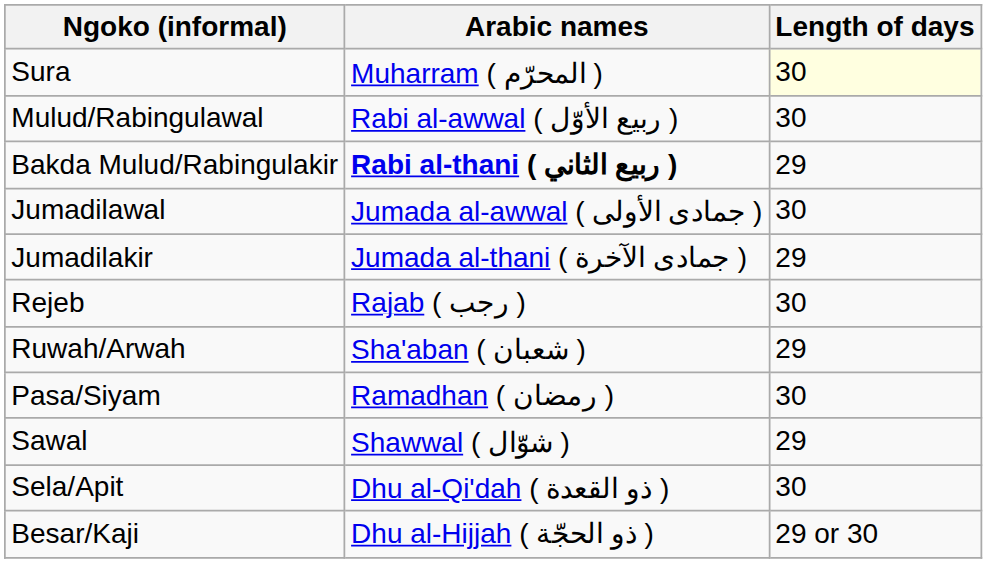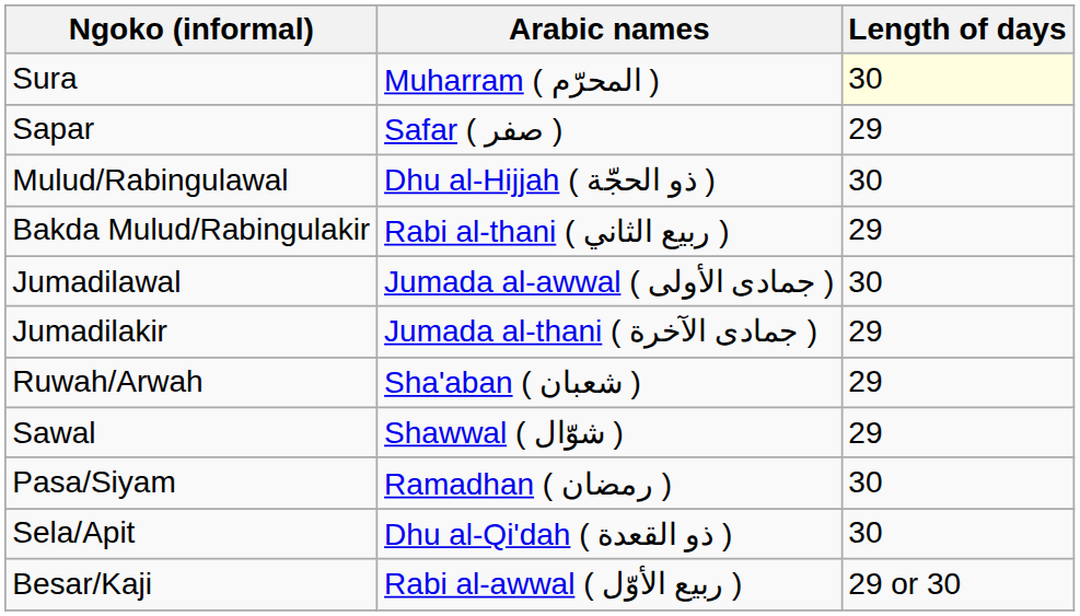 <table class="wikitable">
 <tr>
 <th>Ngoko (informal)</th>
 <th>Arabic names</th>
 <th>Length of days</th>
 </tr>
 <tr>
 <td>Sura <br> </td>
 <td><a href='#'>Muharram</a> ( المحرّم )</td>
 <td style="background: lightyellow;">30</td>
 </tr>
 <tr>
+<td>Sapar <br> </td>
+<td><a href='#'>Safar</a> ( صفر )</td>
+<td>29</td>
+</tr>
+<tr>
 <td>Mulud/Rabingulawal <br> </td>
-<td><a href='#'>Rabi al-awwal</a> ( ربيع الأوّل )</td>
+<td><a href='#'>Dhu al-Hijjah</a> ( ذو الحجّة )</td>
 <td>30</td>
 </tr>
 <tr>
 <td>Bakda Mulud/Rabingulakir <br> </td>
-<td><strong><a href='#'>Rabi al-thani</a> ( ربيع الثاني )</strong></td>
+<td><a href='#'>Rabi al-thani</a> ( ربيع الثاني )</td>
 <td>29</td>
 </tr>
 <tr>
 <td>Jumadilawal <br> </td>
 <td><a href='#'>Jumada al-awwal</a> ( جمادى الأولى )</td>
 <td>30</td>
 </tr>
 <tr>
 <td>Jumadilakir <br> </td>
 <td><a href='#'>Jumada al-thani</a> ( جمادى الآخرة )</td>
 <td>29</td>
 </tr>
 <tr>
-<td>Rejeb <br> </td>
-<td><a href='#'>Rajab</a> ( رجب )</td>
-<td>30</td>
+<td>Ruwah/Arwah <br> </td>
+<td><a href='#'>Sha'aban</a> ( شعبان )</td>
+<td>29</td>
 </tr>
 <tr>
-<td>Ruwah/Arwah <br> </td>
-<td><a href='#'>Sha'aban</a> ( شعبان )</td>
+<td>Sawal <br> </td>
+<td><a href='#'>Shawwal</a> ( شوّال )</td>
 <td>29</td>
 </tr>
 <tr>
 <td>Pasa/Siyam <br> </td>
 <td><a href='#'>Ramadhan</a> ( رمضان )</td>
 <td>30</td>
 </tr>
 <tr>
-<td>Sawal <br> </td>
-<td><a href='#'>Shawwal</a> ( شوّال )</td>
-<td>29</td>
-</tr>
-<tr>
 <td>Sela/Apit <br> </td>
 <td><a href='#'>Dhu al-Qi'dah</a> ( ذو القعدة )</td>
 <td>30</td>
 </tr>
 <tr>
 <td>Besar/Kaji <br> </td>
-<td><a href='#'>Dhu al-Hijjah</a> ( ذو الحجّة )</td>
+<td><a href='#'>Rabi al-awwal</a> ( ربيع الأوّل )</td>
 <td>29 or 30</td>
 </tr>
 </table>
